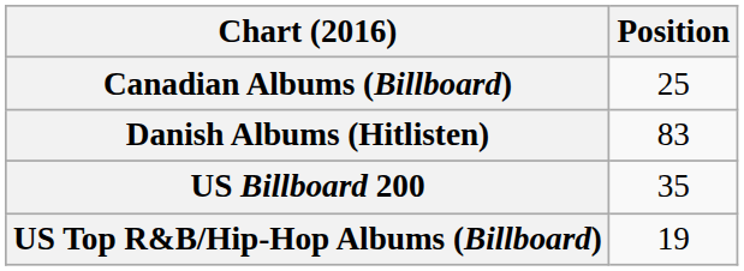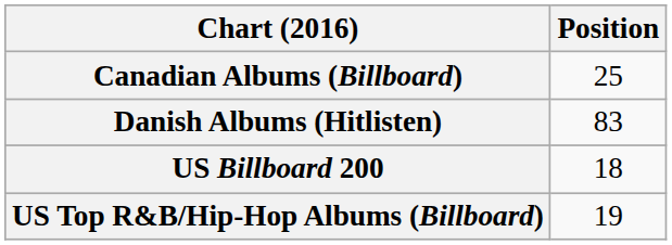 <table class="wikitable sortable plainrowheaders" style="text-align:center">
 <tr>
 <th scope="col">Chart (2016)</th>
 <th scope="col">Position</th>
 </tr>
 <tr>
 <th scope="row">Canadian Albums (<em>Billboard</em>)</th>
 <td>25</td>
 </tr>
 <tr>
 <th scope="row">Danish Albums (Hitlisten)</th>
 <td>83</td>
 </tr>
 <tr>
 <th scope="row">US <em>Billboard</em> 200</th>
-<td>35</td>
+<td>18</td>
 </tr>
 <tr>
 <th scope="row">US Top R&B/Hip-Hop Albums (<em>Billboard</em>)</th>
 <td>19</td>
 </tr>
 </table>
